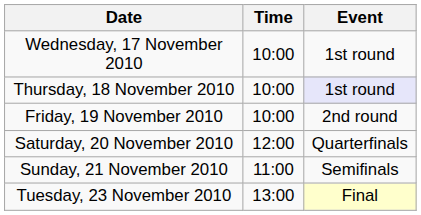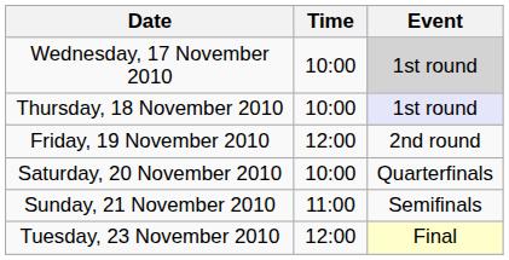 <table class = "wikitable" style="text-align:center;">
 <tr>
 <th width=220>Date</th>
 <th width=50>Time</th>
 <th width=100>Event</th>
 </tr>
 <tr>
 <td>Wednesday, 17 November 2010</td>
 <td>10:00</td>
-<td>1st round</td>
+<td style="background: lightgrey;">1st round</td>
 </tr>
 <tr>
 <td>Thursday, 18 November 2010</td>
 <td>10:00</td>
 <td style="background: lavender;">1st round</td>
 </tr>
 <tr>
 <td>Friday, 19 November 2010</td>
-<td>10:00</td>
+<td>12:00</td>
 <td>2nd round</td>
 </tr>
 <tr>
 <td>Saturday, 20 November 2010</td>
-<td>12:00</td>
+<td>10:00</td>
 <td>Quarterfinals</td>
 </tr>
 <tr>
 <td>Sunday, 21 November 2010</td>
 <td>11:00</td>
 <td>Semifinals</td>
 </tr>
 <tr>
 <td>Tuesday, 23 November 2010</td>
-<td>13:00</td>
+<td>12:00</td>
 <td bgcolor=ffffcc>Final</td>
 </tr>
 </table>
